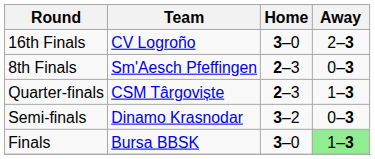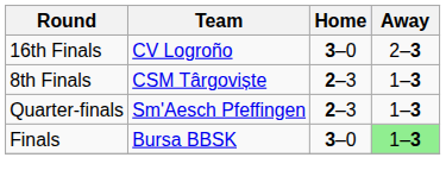 <table class="wikitable" style="text-align: left; font-size:95%">
 <tr bgcolor="#ccccff">
 <th>Round</th>
 <th>Team</th>
 <th>Home</th>
 <th> Away </th>
 </tr>
 <tr>
 <td rowspan=1>16th Finals</td>
 <td> <a href='#'>CV Logroño</a></td>
 <td align="center"><strong>3</strong>–0</td>
 <td align="center">2–<strong>3</strong></td>
 </tr>
 <tr>
 <td rowspan=1>8th Finals</td>
-<td> <a href='#'>Sm'Aesch Pfeffingen</a></td>
-<td align="center"><strong>2</strong>–3</td>
-<td align="center">0–<strong>3</strong></td>
-</tr>
-<tr>
-<td rowspan=1>Quarter-finals</td>
 <td> <a href='#'>CSM Târgoviște</a></td>
 <td align="center"><strong>2</strong>–3</td>
 <td align="center">1–<strong>3</strong></td>
 </tr>
 <tr>
-<td rowspan=1>Semi-finals</td>
-<td> <a href='#'>Dinamo Krasnodar</a></td>
-<td align="center"><strong>3</strong>–2</td>
-<td align="center">0–<strong>3</strong></td>
+<td rowspan=1>Quarter-finals</td>
+<td> <a href='#'>Sm'Aesch Pfeffingen</a></td>
+<td align="center"><strong>2</strong>–3</td>
+<td align="center">1–<strong>3</strong></td>
 </tr>
 <tr>
 <td rowspan=1>Finals</td>
 <td> <a href='#'>Bursa BBSK</a></td>
 <td align="center"><strong>3</strong>–0</td>
 <td align="center" style="background: lightgreen;">1–<strong>3</strong></td>
 </tr>
 <tr>
 </tr>
 </table>
